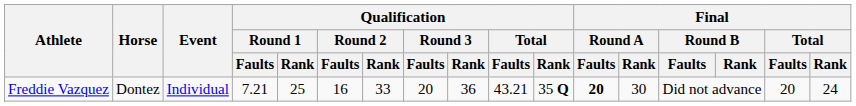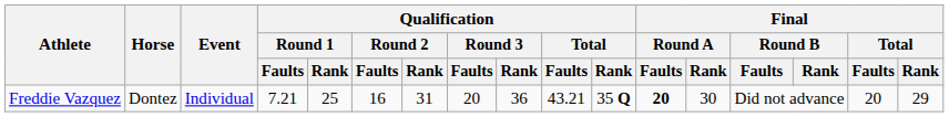 <table class=wikitable style=font-size:90%;text-align:center>
 <tr>
 <th rowspan=3>Athlete</th>
 <th rowspan=3>Horse</th>
 <th rowspan=3>Event</th>
 <th colspan=8>Qualification</th>
 <th colspan=6>Final</th>
 </tr>
 <tr style=font-size:95%>
 <th colspan=2>Round 1</th>
 <th colspan=2>Round 2</th>
 <th colspan=2>Round 3</th>
 <th colspan=2>Total</th>
 <th colspan=2>Round A</th>
 <th colspan=2>Round B</th>
 <th colspan=2>Total</th>
 </tr>
 <tr style=font-size:95%>
 <th>Faults</th>
 <th>Rank</th>
 <th>Faults</th>
 <th>Rank</th>
 <th>Faults</th>
 <th>Rank</th>
 <th>Faults</th>
 <th>Rank</th>
 <th>Faults</th>
 <th>Rank</th>
 <th>Faults</th>
 <th>Rank</th>
 <th>Faults</th>
 <th>Rank</th>
 </tr>
 <tr>
 <td align=left><a href='#'>Freddie Vazquez</a></td>
 <td align=left>Dontez</td>
 <td align=left><a href='#'>Individual</a></td>
 <td>7.21</td>
 <td>25</td>
 <td>16</td>
-<td>33</td>
+<td>31</td>
 <td>20</td>
 <td>36</td>
 <td>43.21</td>
 <td>35 <strong>Q</strong></td>
 <td><strong>20</strong></td>
 <td>30</td>
 <td colspan=2>Did not advance</td>
 <td>20</td>
-<td>24</td>
+<td>29</td>
 </tr>
 </table>
